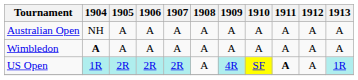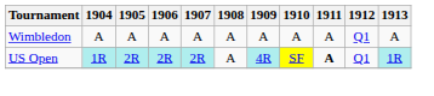 <table class=wikitable style=text-align:center>
 <tr>
 <th>Tournament</th>
 <th>1904</th>
 <th>1905</th>
 <th>1906</th>
 <th>1907</th>
 <th>1908</th>
 <th>1909</th>
 <th>1910</th>
 <th>1911</th>
 <th>1912</th>
 <th>1913</th>
 </tr>
 <tr>
-<td align=left><a href='#'>Australian Open</a></td>
-<td>NH</td>
+<td align=left><a href='#'>Wimbledon</a></td>
 <td>A</td>
 <td>A</td>
 <td>A</td>
 <td>A</td>
 <td>A</td>
 <td>A</td>
 <td>A</td>
 <td>A</td>
-<td>A</td>
-</tr>
-<tr>
-<td align=left><a href='#'>Wimbledon</a></td>
-<td><strong>A</strong></td>
-<td>A</td>
-<td>A</td>
-<td>A</td>
-<td>A</td>
-<td>A</td>
-<td>A</td>
-<td>A</td>
-<td>A</td>
+<td><a href='#'>Q1</a></td>
 <td>A</td>
 </tr>
 <tr>
 <td align=left><a href='#'>US Open</a></td>
 <td bgcolor=afeeee><a href='#'>1R</a></td>
 <td bgcolor=afeeee><a href='#'>2R</a></td>
 <td bgcolor=afeeee><a href='#'>2R</a></td>
 <td bgcolor=afeeee><a href='#'>2R</a></td>
 <td>A</td>
 <td bgcolor=afeeee><a href='#'>4R</a></td>
 <td bgcolor=yellow><a href='#'>SF</a></td>
 <td><strong>A</strong></td>
-<td>A</td>
+<td><a href='#'>Q1</a></td>
 <td bgcolor=afeeee><a href='#'>1R</a></td>
 </tr>
 <tr>
 </tr>
 </table>
